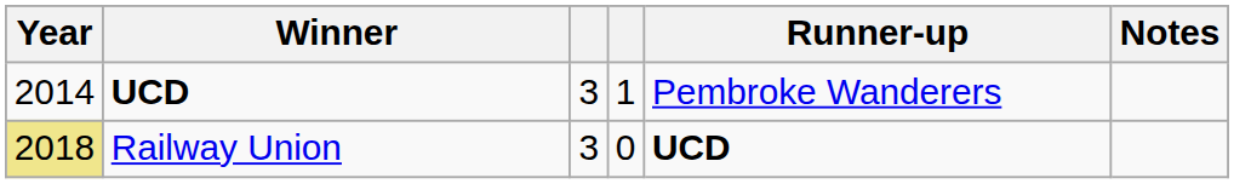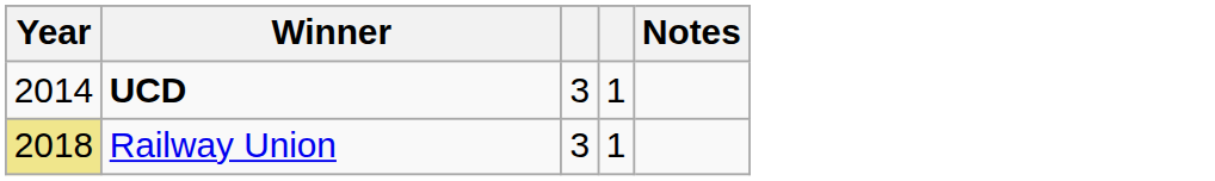 <table class="wikitable">
 <tr>
 <th>Year</th>
 <th>Winner</th>
 <th></th>
 <th></th>
-<th>Runner-up</th>
 <th>Notes</th>
 </tr>
 <tr>
 <td align="center">2014</td>
 <td width=200><strong>UCD</strong></td>
 <td align="center">3</td>
 <td align="center">1</td>
-<td width=200><a href='#'>Pembroke Wanderers</a></td>
 <td></td>
 </tr>
 <tr>
 <td align="center" style="background: khaki;">2018</td>
 <td width=200><a href='#'>Railway Union</a></td>
 <td align="center">3</td>
-<td align="center">0</td>
-<td width=200><strong>UCD</strong></td>
+<td align="center">1</td>
 <td></td>
 </tr>
 </table>
